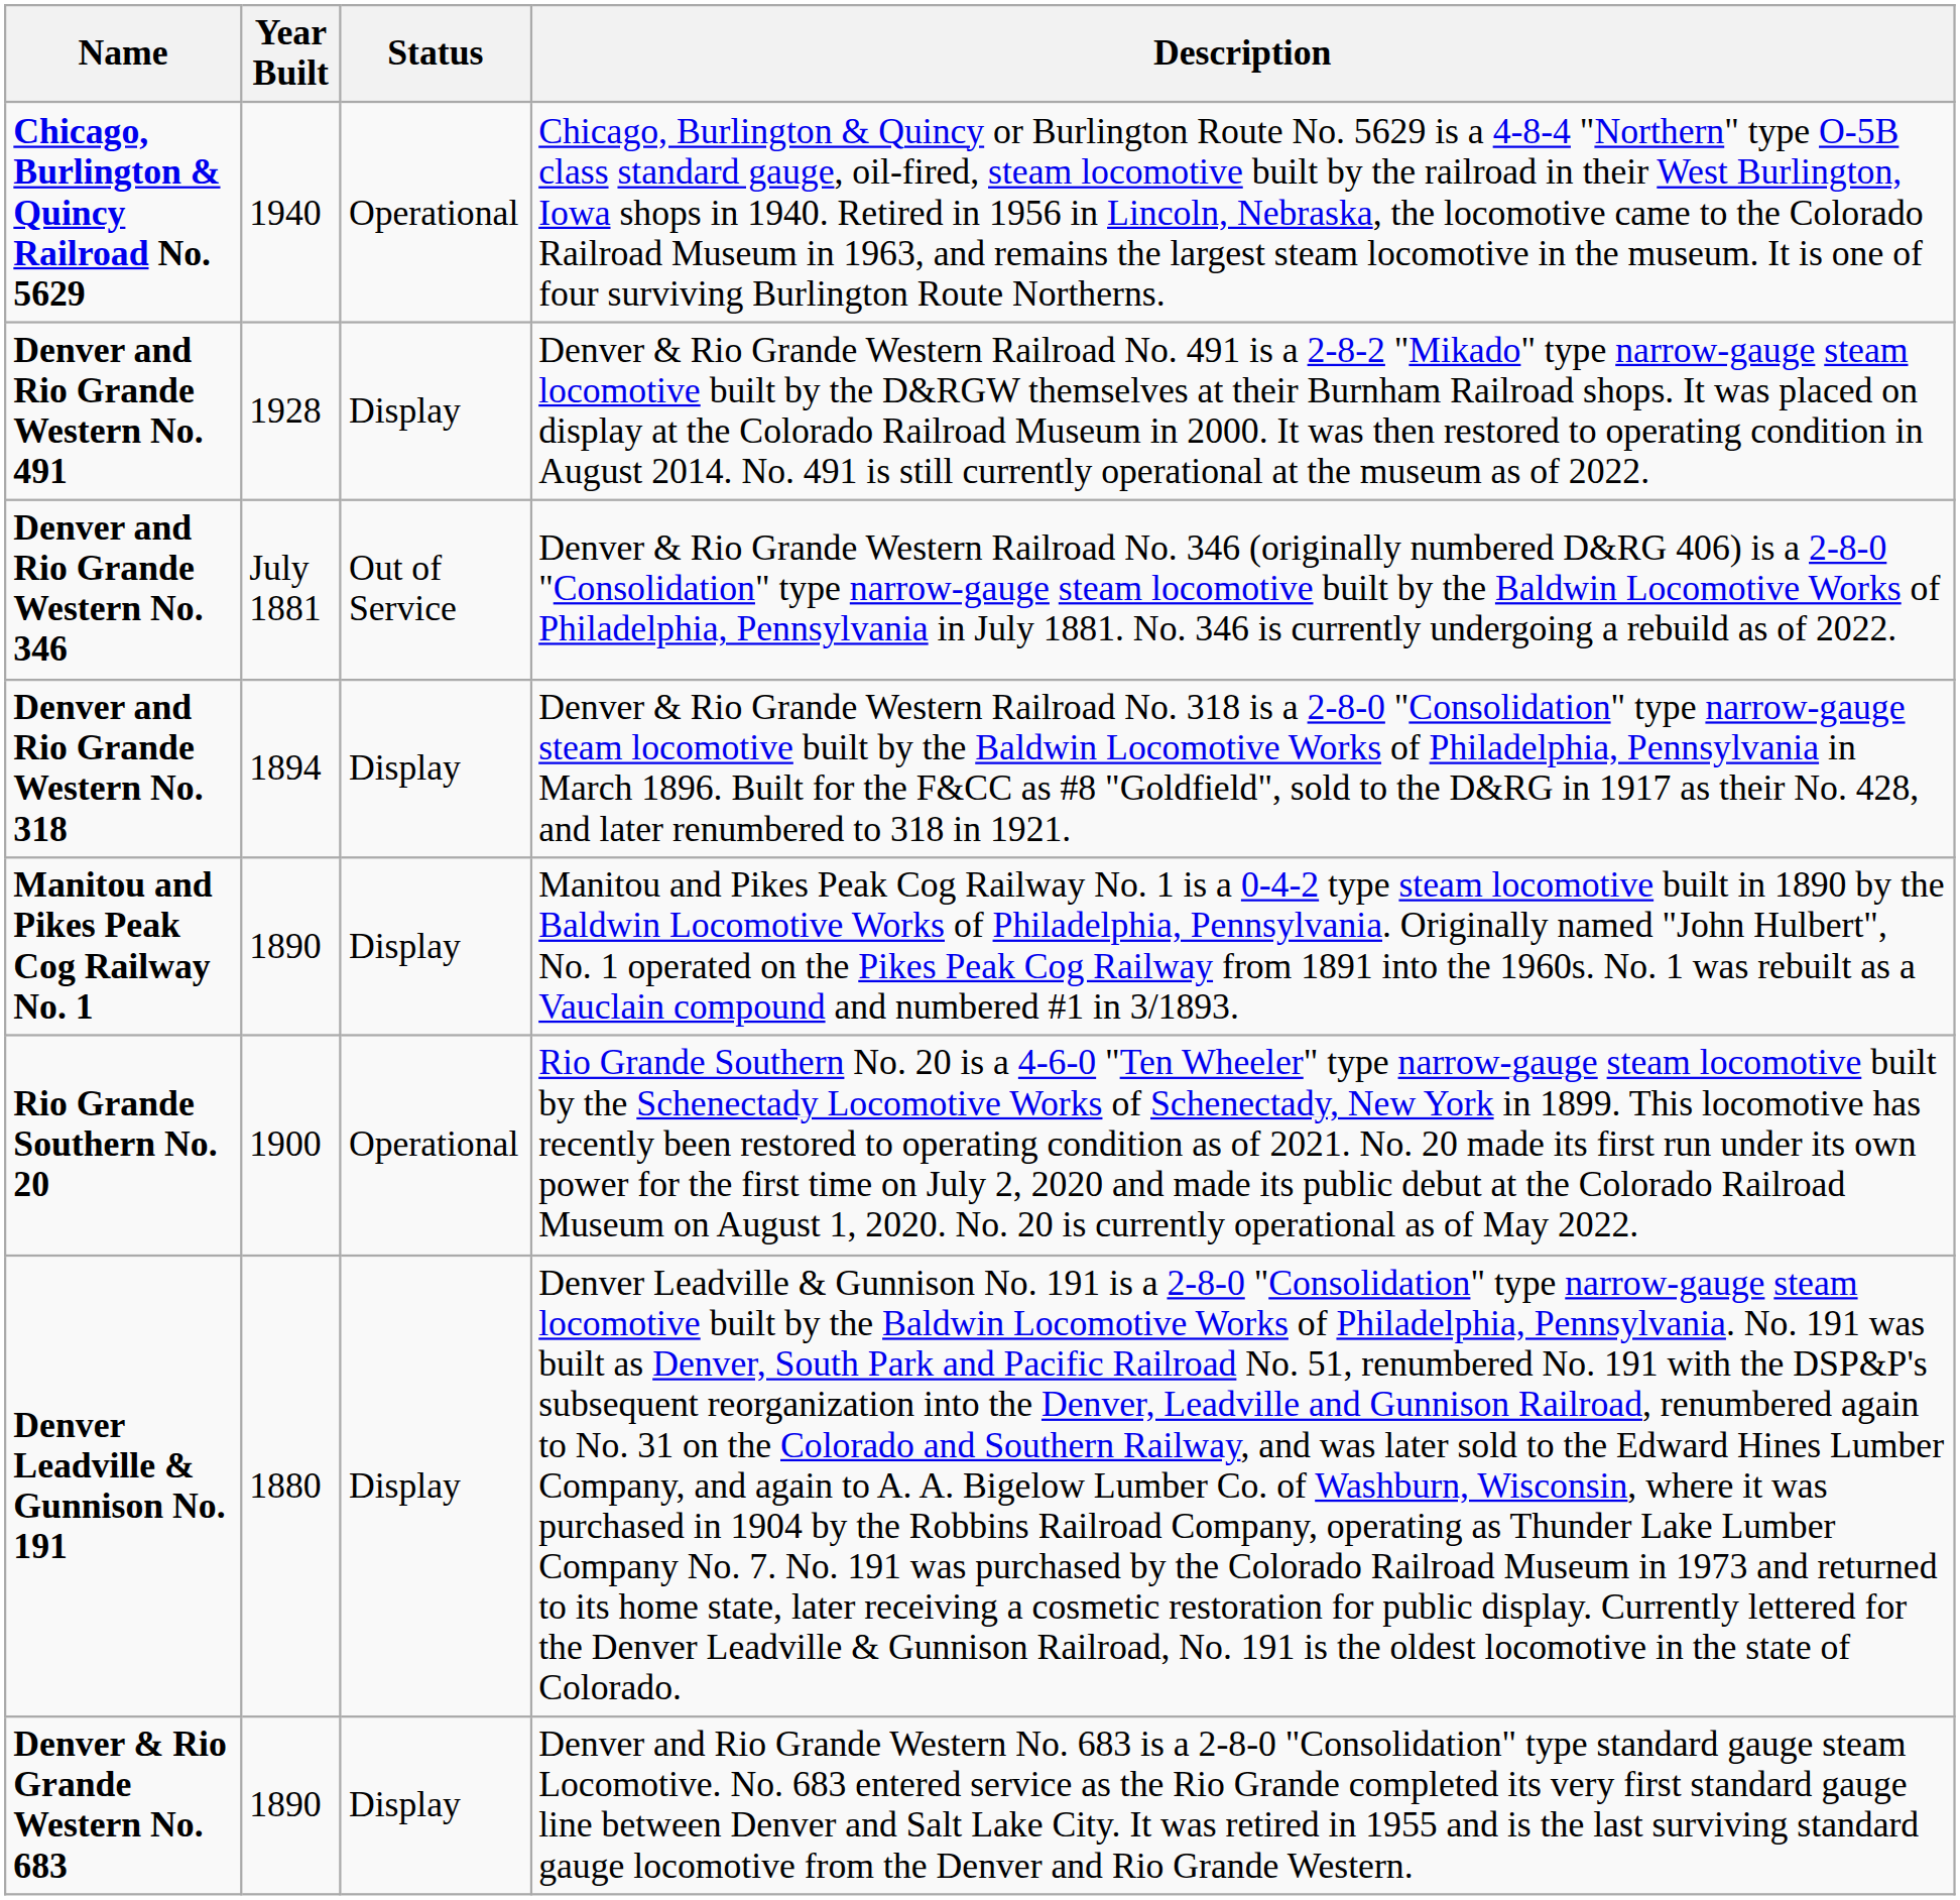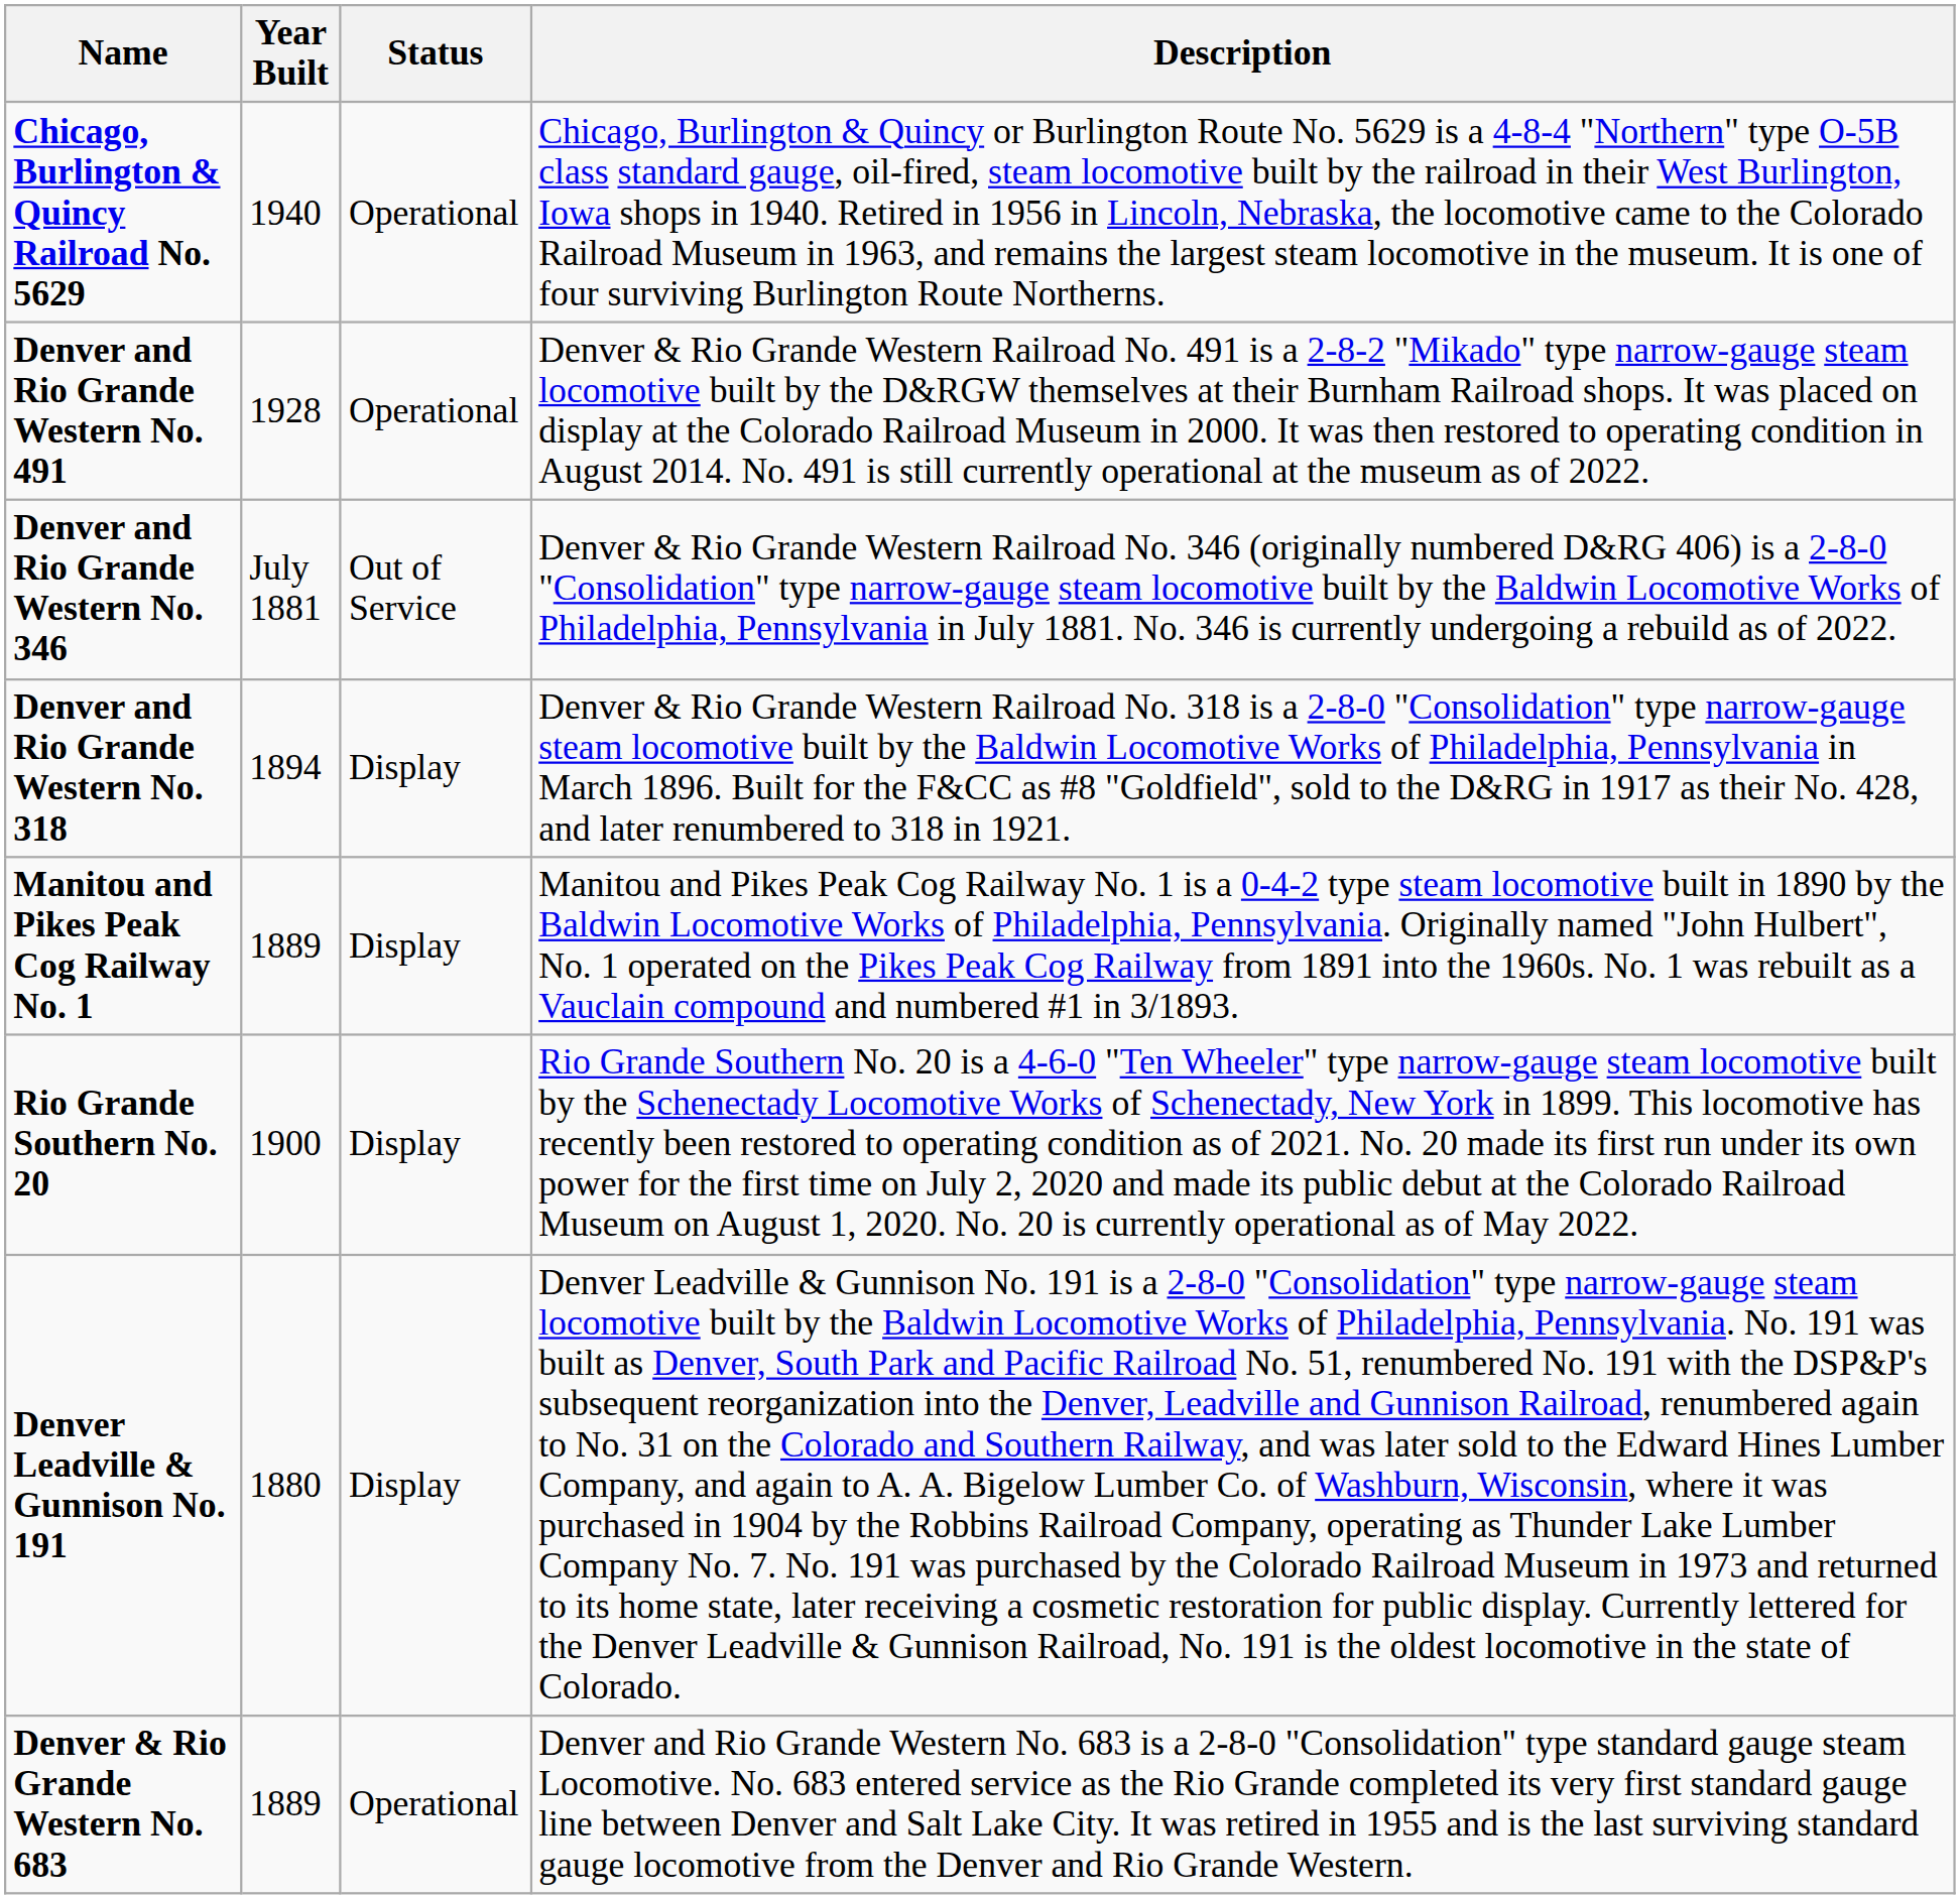 <table class="wikitable">
 <tr>
 <th>Name</th>
 <th>Year Built</th>
 <th>Status</th>
 <th>Description</th>
 </tr>
 <tr id="Chicago, Burlington and Quincy Railroad No. 5629">
 <td><strong><a href='#'>Chicago, Burlington & Quincy Railroad</a> No. 5629</strong></td>
 <td>1940</td>
 <td>Operational</td>
 <td><a href='#'>Chicago, Burlington & Quincy</a> or Burlington Route No. 5629 is a <a href='#'>4-8-4</a> "<a href='#'>Northern</a>" type <a href='#'>O-5B class</a> <a href='#'>standard gauge</a>, oil-fired, <a href='#'>steam locomotive</a> built by the railroad in their <a href='#'>West Burlington, Iowa</a> shops in 1940. Retired in 1956 in <a href='#'>Lincoln, Nebraska</a>, the locomotive came to the Colorado Railroad Museum in 1963, and remains the largest steam locomotive in the museum. It is one of four surviving Burlington Route Northerns.</td>
 </tr>
 <tr id="Rio Grande No. 491">
 <td><strong>Denver and Rio Grande Western No. 491</strong></td>
 <td>1928</td>
-<td>Display</td>
+<td>Operational</td>
 <td>Denver & Rio Grande Western Railroad No. 491 is a <a href='#'>2-8-2</a> "<a href='#'>Mikado</a>" type <a href='#'>narrow-gauge</a> <a href='#'>steam locomotive</a> built by the D&RGW themselves at their Burnham Railroad shops. It was placed on display at the Colorado Railroad Museum in 2000. It was then restored to operating condition in August 2014. No. 491 is still currently operational at the museum as of 2022.</td>
 </tr>
 <tr id="Rio Grande No. 346">
 <td><strong>Denver and Rio Grande Western No. 346</strong></td>
 <td>July 1881</td>
 <td>Out of Service</td>
 <td>Denver & Rio Grande Western Railroad No. 346 (originally numbered D&RG 406) is a <a href='#'>2-8-0</a> "<a href='#'>Consolidation</a>" type <a href='#'>narrow-gauge</a> <a href='#'>steam locomotive</a> built by the <a href='#'>Baldwin Locomotive Works</a> of <a href='#'>Philadelphia, Pennsylvania</a> in July 1881. No. 346 is currently undergoing a rebuild as of 2022.</td>
 </tr>
 <tr id="Rio Grande No. 318">
 <td><strong>Denver and Rio Grande Western No. 318</strong></td>
 <td>1894</td>
 <td>Display</td>
 <td>Denver & Rio Grande Western Railroad No. 318 is a <a href='#'>2-8-0</a> "<a href='#'>Consolidation</a>" type <a href='#'>narrow-gauge</a> <a href='#'>steam locomotive</a> built by the <a href='#'>Baldwin Locomotive Works</a> of <a href='#'>Philadelphia, Pennsylvania</a> in March 1896. Built for the F&CC as #8 "Goldfield", sold to the D&RG in 1917 as their No. 428, and later renumbered to 318 in 1921.</td>
 </tr>
 <tr id="Manitou and Pikes Peak Cog Railway No. 1">
 <td><strong>Manitou and Pikes Peak Cog Railway No. 1</strong></td>
-<td>1890</td>
+<td>1889</td>
 <td>Display</td>
 <td>Manitou and Pikes Peak Cog Railway No. 1 is a <a href='#'>0-4-2</a> type <a href='#'>steam locomotive</a> built in 1890 by the <a href='#'>Baldwin Locomotive Works</a> of <a href='#'>Philadelphia, Pennsylvania</a>. Originally named "John Hulbert", No. 1 operated on the <a href='#'>Pikes Peak Cog Railway</a> from 1891 into the 1960s. No. 1 was rebuilt as a <a href='#'>Vauclain compound</a> and numbered #1 in 3/1893.</td>
 </tr>
 <tr id="Rio Grande Southern No. 20">
 <td><strong>Rio Grande Southern No. 20</strong></td>
 <td>1900</td>
-<td>Operational</td>
+<td>Display</td>
 <td><a href='#'>Rio Grande Southern</a> No. 20 is a <a href='#'>4-6-0</a> "<a href='#'>Ten Wheeler</a>" type <a href='#'>narrow-gauge</a> <a href='#'>steam locomotive</a> built by the <a href='#'>Schenectady Locomotive Works</a> of <a href='#'>Schenectady, New York</a> in 1899. This locomotive has recently been restored to operating condition as of 2021. No. 20 made its first run under its own power for the first time on July 2, 2020 and made its public debut at the Colorado Railroad Museum on August 1, 2020. No. 20 is currently operational as of May 2022.</td>
 </tr>
 <tr id="Denver Leadville & Gunnison No. 191">
 <td><strong>Denver Leadville & Gunnison No. 191</strong></td>
 <td>1880</td>
 <td>Display</td>
 <td>Denver Leadville & Gunnison No. 191 is a <a href='#'>2-8-0</a> "<a href='#'>Consolidation</a>" type <a href='#'>narrow-gauge</a> <a href='#'>steam locomotive</a> built by the <a href='#'>Baldwin Locomotive Works</a> of <a href='#'>Philadelphia, Pennsylvania</a>. No. 191 was built as <a href='#'>Denver, South Park and Pacific Railroad</a> No. 51, renumbered No. 191 with the DSP&P's subsequent reorganization into the <a href='#'>Denver, Leadville and Gunnison Railroad</a>, renumbered again to No. 31 on the <a href='#'>Colorado and Southern Railway</a>, and was later sold to the Edward Hines Lumber Company, and again to A. A. Bigelow Lumber Co. of <a href='#'>Washburn, Wisconsin</a>, where it was purchased in 1904 by the Robbins Railroad Company, operating as Thunder Lake Lumber Company No. 7. No. 191 was purchased by the Colorado Railroad Museum in 1973 and returned to its home state, later receiving a cosmetic restoration for public display. Currently lettered for the Denver Leadville & Gunnison Railroad, No. 191 is the oldest locomotive in the state of Colorado.</td>
 </tr>
 <tr>
 <td><strong>Denver & Rio Grande Western No. 683</strong></td>
-<td>1890</td>
-<td>Display</td>
+<td>1889</td>
+<td>Operational</td>
 <td>Denver and Rio Grande Western No. 683 is a 2-8-0 "Consolidation" type standard gauge steam Locomotive. No. 683 entered service as the Rio Grande completed its very first standard gauge line between Denver and Salt Lake City. It was retired in 1955 and is the last surviving standard gauge locomotive from the Denver and Rio Grande Western.</td>
 </tr>
 </table>
